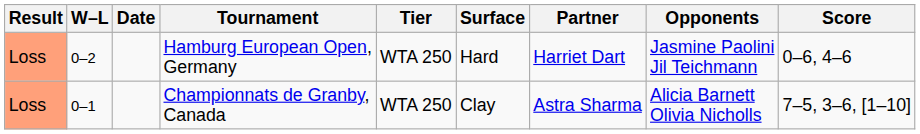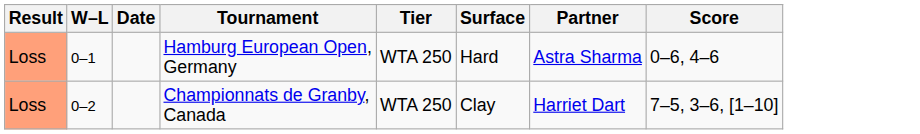 <table class="sortable wikitable">
 <tr>
 <th>Result</th>
 <th class="unsortable">W–L</th>
 <th>Date</th>
 <th>Tournament</th>
 <th>Tier</th>
 <th>Surface</th>
 <th>Partner</th>
-<th>Opponents</th>
 <th class="unsortable">Score</th>
+</tr>
+<tr>
+<td bgcolor=FFA07A>Loss</td>
+<td><small>0–1</small></td>
+<td><a href='#'></a></td>
+<td><a href='#'>Hamburg European Open</a>, <br>Germany</td>
+<td>WTA 250</td>
+<td>Hard</td>
+<td> <a href='#'>Astra Sharma</a></td>
+<td>0–6, 4–6</td>
 </tr>
 <tr>
 <td bgcolor=FFA07A>Loss</td>
 <td><small>0–2</small></td>
 <td><a href='#'></a></td>
-<td><a href='#'>Hamburg European Open</a>, <br>Germany</td>
-<td>WTA 250</td>
-<td>Hard</td>
-<td> <a href='#'>Harriet Dart</a></td>
-<td> <a href='#'>Jasmine Paolini</a> <br>  <a href='#'>Jil Teichmann</a></td>
-<td>0–6, 4–6</td>
-</tr>
-<tr>
-<td bgcolor=FFA07A>Loss</td>
-<td><small>0–1</small></td>
-<td><a href='#'></a></td>
 <td><a href='#'>Championnats de Granby</a>, <br>Canada</td>
 <td>WTA 250</td>
 <td>Clay</td>
-<td> <a href='#'>Astra Sharma</a></td>
-<td> <a href='#'>Alicia Barnett</a> <br>  <a href='#'>Olivia Nicholls</a></td>
+<td> <a href='#'>Harriet Dart</a></td>
 <td>7–5, 3–6, [1–10]</td>
 </tr>
 </table>
